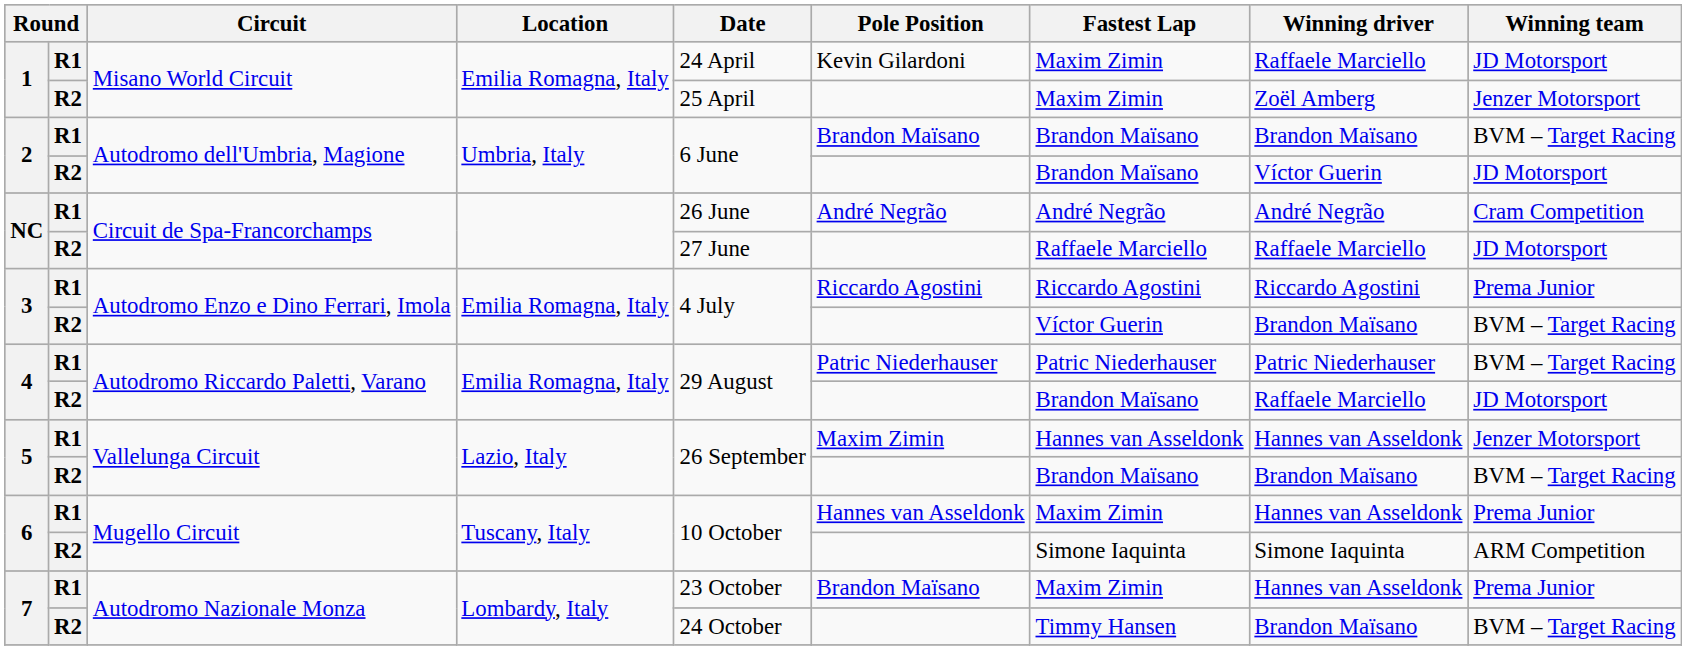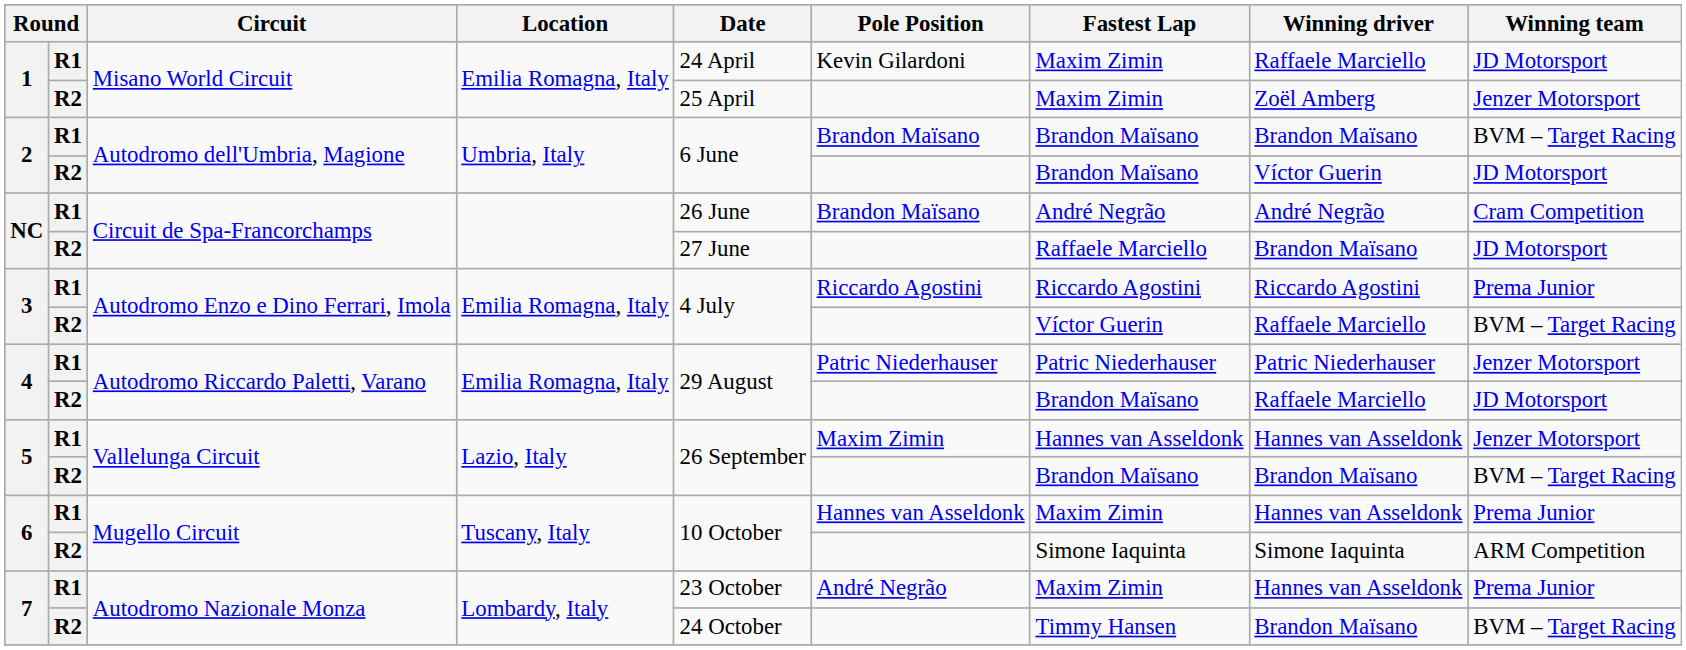 <table class="wikitable" style="font-size: 85%">
 <tr>
 <th colspan=2>Round</th>
 <th>Circuit</th>
 <th>Location</th>
 <th>Date</th>
 <th>Pole Position</th>
 <th>Fastest Lap</th>
 <th>Winning driver</th>
 <th>Winning team</th>
 </tr>
 <tr>
 <th rowspan=2>1</th>
 <th>R1</th>
 <td rowspan=2><a href='#'>Misano World Circuit</a></td>
 <td rowspan=2 nowrap> <a href='#'>Emilia Romagna</a>, <a href='#'>Italy</a></td>
 <td>24 April</td>
 <td> Kevin Gilardoni</td>
 <td> <a href='#'>Maxim Zimin</a></td>
 <td> <a href='#'>Raffaele Marciello</a></td>
 <td> <a href='#'>JD Motorsport</a></td>
 </tr>
 <tr>
 <th>R2</th>
 <td>25 April</td>
 <td></td>
 <td> <a href='#'>Maxim Zimin</a></td>
 <td> <a href='#'>Zoël Amberg</a></td>
 <td> <a href='#'>Jenzer Motorsport</a></td>
 </tr>
 <tr>
 <th rowspan=2>2</th>
 <th>R1</th>
 <td rowspan=2><a href='#'>Autodromo dell'Umbria</a>, <a href='#'>Magione</a></td>
 <td rowspan=2> <a href='#'>Umbria</a>, <a href='#'>Italy</a></td>
 <td rowspan=2>6 June</td>
 <td> <a href='#'>Brandon Maïsano</a></td>
 <td> <a href='#'>Brandon Maïsano</a></td>
 <td> <a href='#'>Brandon Maïsano</a></td>
 <td nowrap> BVM – <a href='#'>Target Racing</a></td>
 </tr>
 <tr>
 <th>R2</th>
 <td></td>
 <td> <a href='#'>Brandon Maïsano</a></td>
 <td> <a href='#'>Víctor Guerin</a></td>
 <td> <a href='#'>JD Motorsport</a></td>
 </tr>
 <tr>
 <th rowspan=2>NC</th>
 <th>R1</th>
 <td rowspan=2><a href='#'>Circuit de Spa-Francorchamps</a></td>
 <td rowspan=2></td>
 <td>26 June</td>
-<td> <a href='#'>André Negrão</a></td>
+<td> <a href='#'>Brandon Maïsano</a></td>
 <td> <a href='#'>André Negrão</a></td>
 <td> <a href='#'>André Negrão</a></td>
 <td> <a href='#'>Cram Competition</a></td>
 </tr>
 <tr>
 <th>R2</th>
 <td>27 June</td>
 <td></td>
 <td> <a href='#'>Raffaele Marciello</a></td>
-<td> <a href='#'>Raffaele Marciello</a></td>
+<td> <a href='#'>Brandon Maïsano</a></td>
 <td> <a href='#'>JD Motorsport</a></td>
 </tr>
 <tr>
 <th rowspan=2>3</th>
 <th>R1</th>
 <td rowspan=2 nowrap><a href='#'>Autodromo Enzo e Dino Ferrari</a>, <a href='#'>Imola</a></td>
 <td rowspan=2> <a href='#'>Emilia Romagna</a>, <a href='#'>Italy</a></td>
 <td rowspan=2>4 July</td>
 <td> <a href='#'>Riccardo Agostini</a></td>
 <td> <a href='#'>Riccardo Agostini</a></td>
 <td> <a href='#'>Riccardo Agostini</a></td>
 <td> <a href='#'>Prema Junior</a></td>
 </tr>
 <tr>
 <th>R2</th>
 <td></td>
 <td> <a href='#'>Víctor Guerin</a></td>
-<td> <a href='#'>Brandon Maïsano</a></td>
+<td> <a href='#'>Raffaele Marciello</a></td>
 <td> BVM – <a href='#'>Target Racing</a></td>
 </tr>
 <tr>
 <th rowspan=2>4</th>
 <th>R1</th>
 <td rowspan=2><a href='#'>Autodromo Riccardo Paletti</a>, <a href='#'>Varano</a></td>
 <td rowspan=2> <a href='#'>Emilia Romagna</a>, <a href='#'>Italy</a></td>
 <td rowspan=2>29 August</td>
 <td> <a href='#'>Patric Niederhauser</a></td>
 <td> <a href='#'>Patric Niederhauser</a></td>
 <td> <a href='#'>Patric Niederhauser</a></td>
-<td> BVM – <a href='#'>Target Racing</a></td>
+<td> <a href='#'>Jenzer Motorsport</a></td>
 </tr>
 <tr>
 <th>R2</th>
 <td></td>
 <td> <a href='#'>Brandon Maïsano</a></td>
 <td> <a href='#'>Raffaele Marciello</a></td>
 <td> <a href='#'>JD Motorsport</a></td>
 </tr>
 <tr>
 <th rowspan=2>5</th>
 <th>R1</th>
 <td rowspan=2><a href='#'>Vallelunga Circuit</a></td>
 <td rowspan=2> <a href='#'>Lazio</a>, <a href='#'>Italy</a></td>
 <td rowspan=2 nowrap>26 September</td>
 <td> <a href='#'>Maxim Zimin</a></td>
 <td nowrap> <a href='#'>Hannes van Asseldonk</a></td>
 <td nowrap> <a href='#'>Hannes van Asseldonk</a></td>
 <td> <a href='#'>Jenzer Motorsport</a></td>
 </tr>
 <tr>
 <th>R2</th>
 <td></td>
 <td> <a href='#'>Brandon Maïsano</a></td>
 <td> <a href='#'>Brandon Maïsano</a></td>
 <td> BVM – <a href='#'>Target Racing</a></td>
 </tr>
 <tr>
 <th rowspan=2>6</th>
 <th>R1</th>
 <td rowspan=2><a href='#'>Mugello Circuit</a></td>
 <td rowspan=2> <a href='#'>Tuscany</a>, <a href='#'>Italy</a></td>
 <td rowspan=2>10 October</td>
 <td nowrap> <a href='#'>Hannes van Asseldonk</a></td>
 <td> <a href='#'>Maxim Zimin</a></td>
 <td> <a href='#'>Hannes van Asseldonk</a></td>
 <td> <a href='#'>Prema Junior</a></td>
 </tr>
 <tr>
 <th>R2</th>
 <td></td>
 <td> Simone Iaquinta</td>
 <td> Simone Iaquinta</td>
 <td> ARM Competition</td>
 </tr>
 <tr>
 <th rowspan=2>7</th>
 <th>R1</th>
 <td rowspan=2><a href='#'>Autodromo Nazionale Monza</a></td>
 <td rowspan=2> <a href='#'>Lombardy</a>, <a href='#'>Italy</a></td>
 <td>23 October</td>
-<td> <a href='#'>Brandon Maïsano</a></td>
+<td> <a href='#'>André Negrão</a></td>
 <td> <a href='#'>Maxim Zimin</a></td>
 <td> <a href='#'>Hannes van Asseldonk</a></td>
 <td> <a href='#'>Prema Junior</a></td>
 </tr>
 <tr>
 <th>R2</th>
 <td>24 October</td>
 <td></td>
 <td> <a href='#'>Timmy Hansen</a></td>
 <td> <a href='#'>Brandon Maïsano</a></td>
 <td> BVM – <a href='#'>Target Racing</a></td>
 </tr>
 </table>
